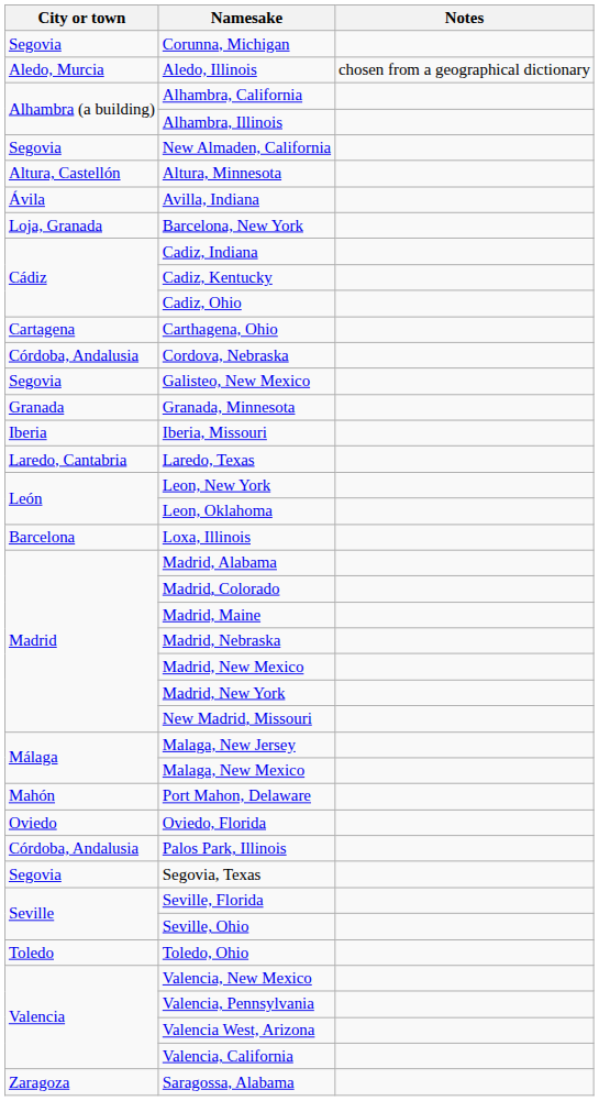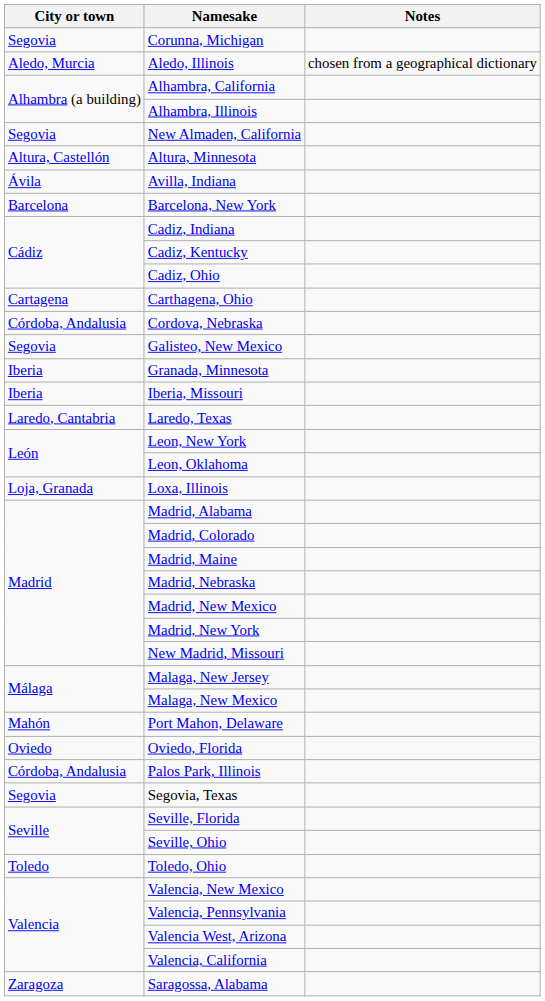 <table class="wikitable">
 <tr>
 <th>City or town</th>
 <th>Namesake</th>
 <th>Notes</th>
 </tr>
 <tr>
 <td><a href='#'>Segovia</a></td>
 <td><a href='#'>Corunna, Michigan</a></td>
 <td></td>
 </tr>
 <tr>
 <td><a href='#'>Aledo, Murcia</a></td>
 <td><a href='#'>Aledo, Illinois</a></td>
 <td>chosen from a geographical dictionary</td>
 </tr>
 <tr>
 <td rowspan = 2><a href='#'>Alhambra</a> (a building)</td>
 <td><a href='#'>Alhambra, California</a></td>
 <td></td>
 </tr>
 <tr>
 <td><a href='#'>Alhambra, Illinois</a></td>
 <td></td>
 </tr>
 <tr>
 <td><a href='#'>Segovia</a></td>
 <td><a href='#'>New Almaden, California</a></td>
 <td></td>
 </tr>
 <tr>
 <td><a href='#'>Altura, Castellón</a></td>
 <td><a href='#'>Altura, Minnesota</a></td>
 <td></td>
 </tr>
 <tr>
 <td><a href='#'>Ávila</a></td>
 <td><a href='#'>Avilla, Indiana</a></td>
 <td></td>
 </tr>
 <tr>
-<td><a href='#'>Loja, Granada</a></td>
+<td><a href='#'>Barcelona</a></td>
 <td><a href='#'>Barcelona, New York</a></td>
 <td></td>
 </tr>
 <tr>
 <td rowspan = 3><a href='#'>Cádiz</a></td>
 <td><a href='#'>Cadiz, Indiana</a></td>
 <td></td>
 </tr>
 <tr>
 <td><a href='#'>Cadiz, Kentucky</a></td>
 <td></td>
 </tr>
 <tr>
 <td><a href='#'>Cadiz, Ohio</a></td>
 <td></td>
 </tr>
 <tr>
 <td><a href='#'>Cartagena</a></td>
 <td><a href='#'>Carthagena, Ohio</a></td>
 <td> </td>
 </tr>
 <tr>
 <td><a href='#'>Córdoba, Andalusia</a></td>
 <td><a href='#'>Cordova, Nebraska</a></td>
 <td></td>
 </tr>
 <tr>
 <td><a href='#'>Segovia</a></td>
 <td><a href='#'>Galisteo, New Mexico</a></td>
 <td></td>
 </tr>
 <tr>
-<td><a href='#'>Granada</a></td>
+<td><a href='#'>Iberia</a></td>
 <td><a href='#'>Granada, Minnesota</a></td>
 <td></td>
 </tr>
 <tr>
 <td><a href='#'>Iberia</a></td>
 <td><a href='#'>Iberia, Missouri</a></td>
 <td></td>
 </tr>
 <tr>
 <td><a href='#'>Laredo, Cantabria</a></td>
 <td><a href='#'>Laredo, Texas</a></td>
 <td></td>
 </tr>
 <tr>
 <td rowspan = 2><a href='#'>León</a></td>
 <td><a href='#'>Leon, New York</a></td>
 <td></td>
 </tr>
 <tr>
 <td><a href='#'>Leon, Oklahoma</a></td>
 <td></td>
 </tr>
 <tr>
-<td><a href='#'>Barcelona</a></td>
+<td><a href='#'>Loja, Granada</a></td>
 <td><a href='#'>Loxa, Illinois</a></td>
 <td></td>
 </tr>
 <tr>
 <td rowspan = 7><a href='#'>Madrid</a></td>
 <td><a href='#'>Madrid, Alabama</a></td>
 <td></td>
 </tr>
 <tr>
 <td><a href='#'>Madrid, Colorado</a></td>
 <td></td>
 </tr>
 <tr>
 <td><a href='#'>Madrid, Maine</a></td>
 <td></td>
 </tr>
 <tr>
 <td><a href='#'>Madrid, Nebraska</a></td>
 <td></td>
 </tr>
 <tr>
 <td><a href='#'>Madrid, New Mexico</a></td>
 <td></td>
 </tr>
 <tr>
 <td><a href='#'>Madrid, New York</a></td>
 <td></td>
 </tr>
 <tr>
 <td><a href='#'>New Madrid, Missouri</a></td>
 <td></td>
 </tr>
 <tr>
 <td rowspan = 2><a href='#'>Málaga</a></td>
 <td><a href='#'>Malaga, New Jersey</a></td>
 <td></td>
 </tr>
 <tr>
 <td><a href='#'>Malaga, New Mexico</a></td>
 <td></td>
 </tr>
 <tr>
 <td><a href='#'>Mahón</a></td>
 <td><a href='#'>Port Mahon, Delaware</a></td>
 <td></td>
 </tr>
 <tr>
 <td><a href='#'>Oviedo</a></td>
 <td><a href='#'>Oviedo, Florida</a></td>
 <td></td>
 </tr>
 <tr>
 <td><a href='#'>Córdoba, Andalusia</a></td>
 <td><a href='#'>Palos Park, Illinois</a></td>
 <td></td>
 </tr>
 <tr>
 <td><a href='#'>Segovia</a></td>
 <td>Segovia, Texas</td>
 <td></td>
 </tr>
 <tr>
 <td rowspan = 2><a href='#'>Seville</a></td>
 <td><a href='#'>Seville, Florida</a></td>
 <td> </td>
 </tr>
 <tr>
 <td><a href='#'>Seville, Ohio</a></td>
 <td></td>
 </tr>
 <tr>
 <td><a href='#'>Toledo</a></td>
 <td><a href='#'>Toledo, Ohio</a></td>
 <td></td>
 </tr>
 <tr>
 <td rowspan = 4><a href='#'>Valencia</a></td>
 <td><a href='#'>Valencia, New Mexico</a></td>
 <td></td>
 </tr>
 <tr>
 <td><a href='#'>Valencia, Pennsylvania</a></td>
 <td> </td>
 </tr>
 <tr>
 <td><a href='#'>Valencia West, Arizona</a></td>
 <td></td>
 </tr>
 <tr>
 <td><a href='#'>Valencia, California</a></td>
 <td></td>
 </tr>
 <tr>
 <td><a href='#'>Zaragoza</a></td>
 <td><a href='#'>Saragossa, Alabama</a></td>
 <td> </td>
 </tr>
 </table>
